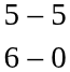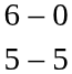 <table style="text-align:center">
 <tr>
 <th width=200></th>
 <th width=100></th>
 <th width=200></th>
 </tr>
 <tr>
 <td align=right><strong></strong></td>
+<td>6 – 0</td>
+<td align=left></td>
+</tr>
+<tr>
+<td align=right><strong></strong></td>
 <td>5 – 5</td>
 <td align=left><strong></strong></td>
 </tr>
-<tr>
-<td align=right><strong></strong></td>
-<td>6 – 0</td>
-<td align=left></td>
-</tr>
 </table>
